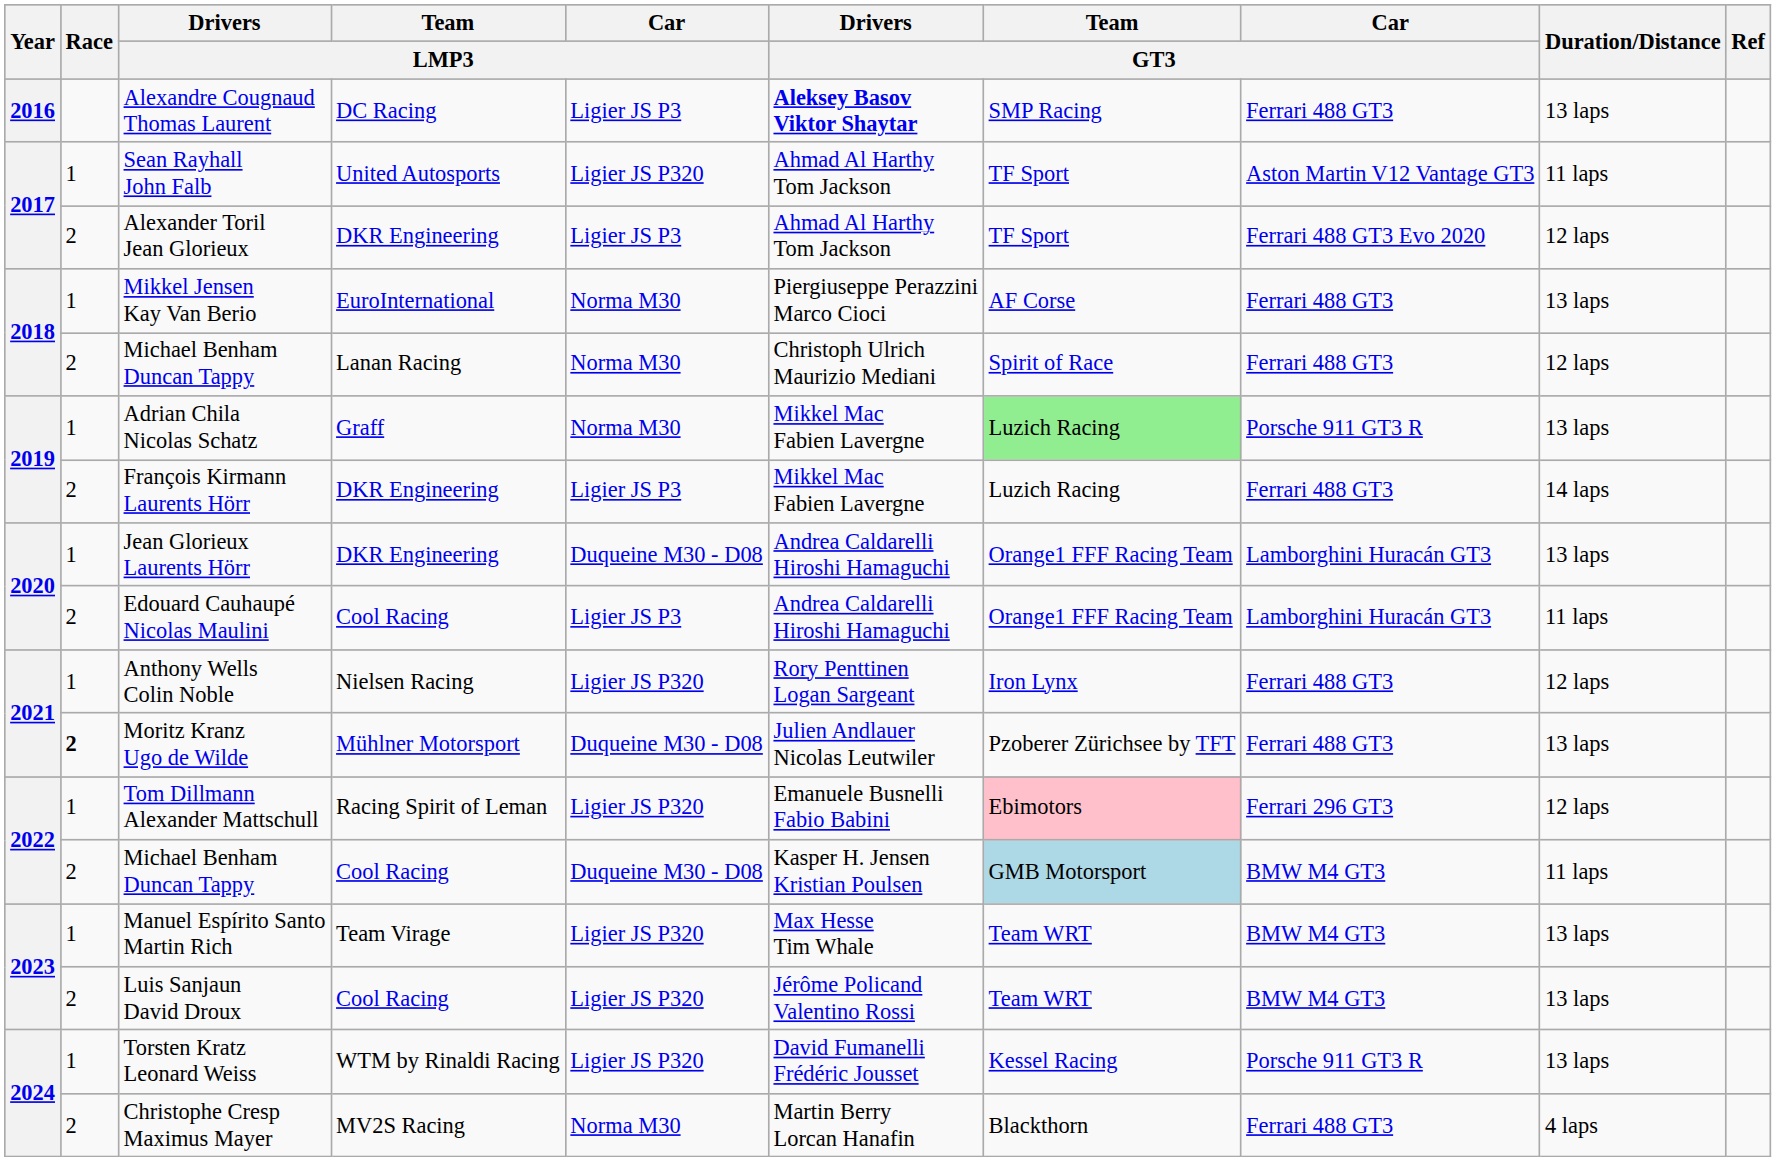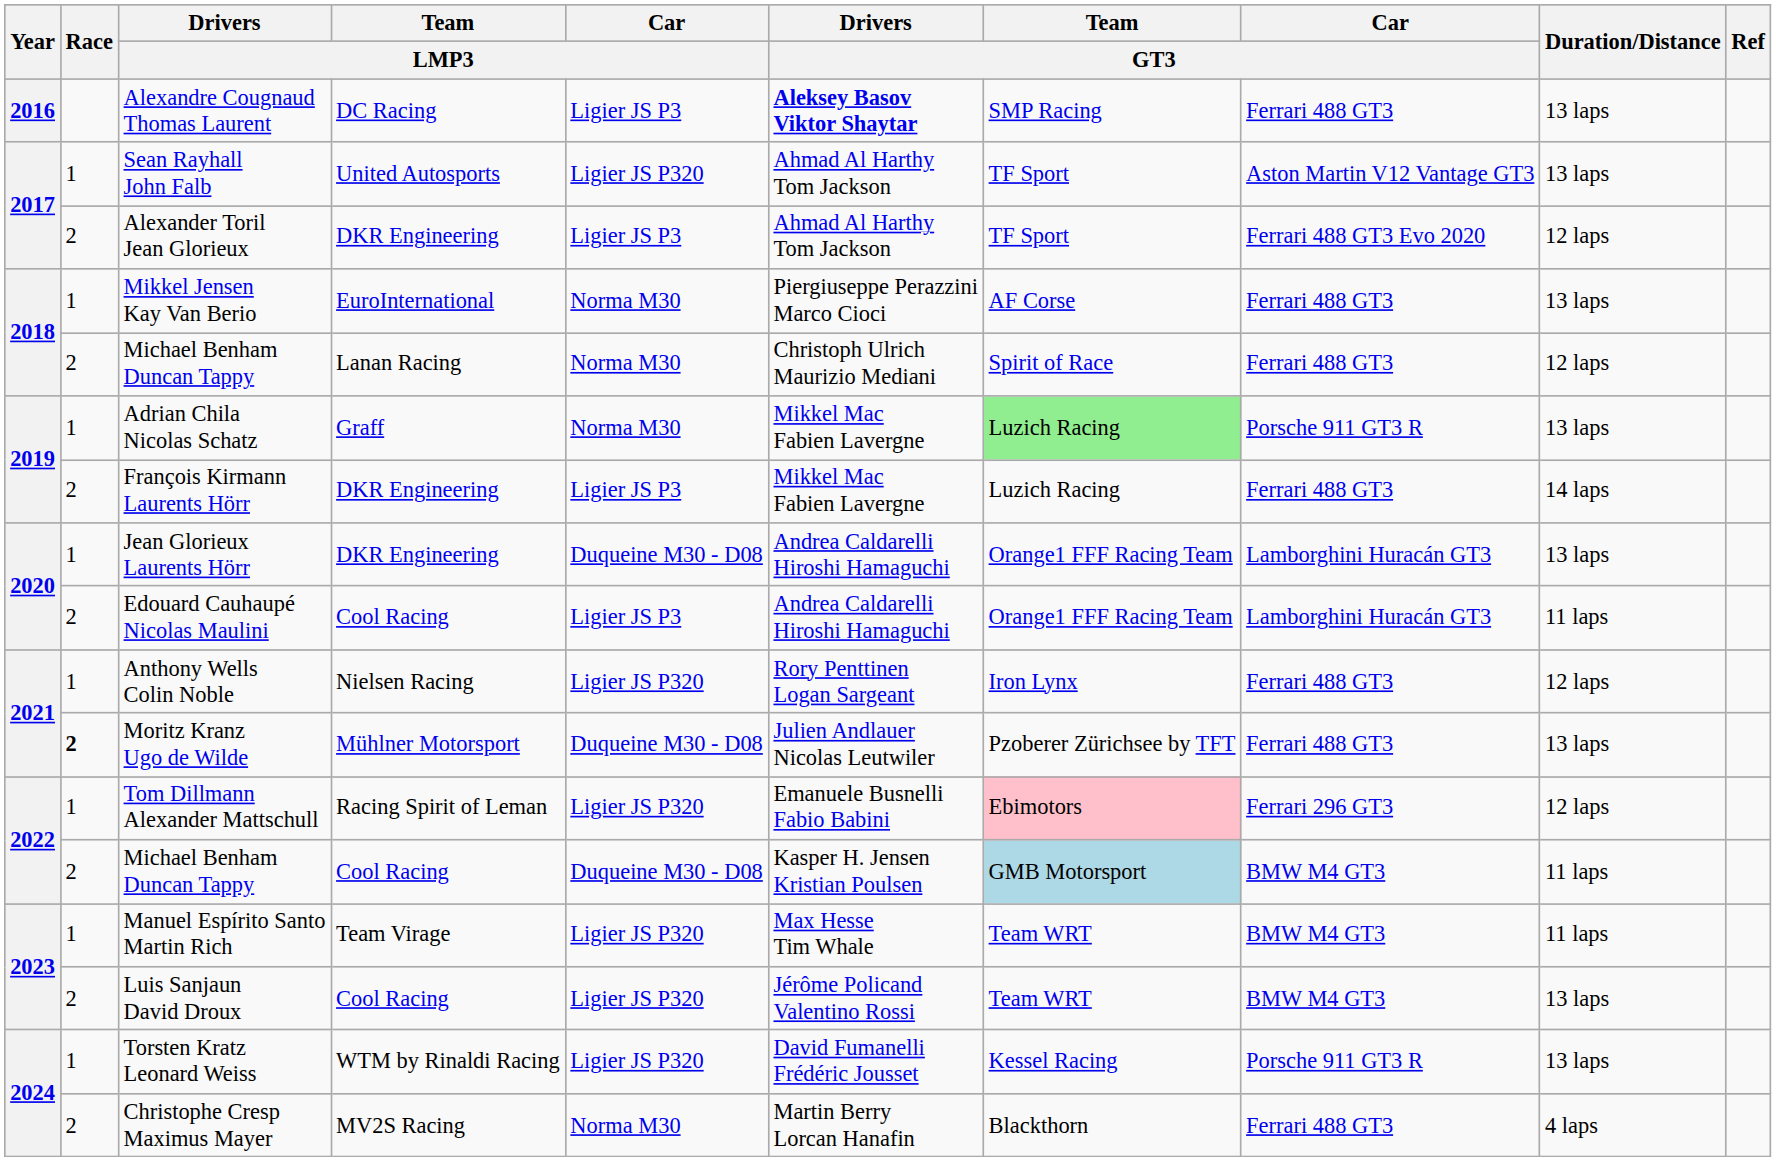 <table class="wikitable" style="font-size: 85%;">
 <tr>
 <th rowspan="2">Year</th>
 <th rowspan="2">Race</th>
 <th>Drivers</th>
 <th>Team</th>
 <th>Car</th>
 <th>Drivers</th>
 <th>Team</th>
 <th>Car</th>
 <th rowspan="2">Duration/Distance</th>
 <th rowspan="2">Ref</th>
 </tr>
 <tr>
 <th colspan="3">LMP3</th>
 <th colspan="3">GT3</th>
 </tr>
 <tr>
 <th><a href='#'>2016</a></th>
 <td></td>
 <td> <a href='#'>Alexandre Cougnaud</a><br> <a href='#'>Thomas Laurent</a></td>
 <td> <a href='#'>DC Racing</a></td>
 <td><a href='#'>Ligier JS P3</a></td>
 <td><strong> <a href='#'>Aleksey Basov</a><br> <a href='#'>Viktor Shaytar</a></strong></td>
 <td> <a href='#'>SMP Racing</a></td>
 <td><a href='#'>Ferrari 488 GT3</a></td>
 <td>13 laps</td>
 <td></td>
 </tr>
 <tr>
 <th rowspan="2"><a href='#'>2017</a></th>
 <td>1</td>
 <td> <a href='#'>Sean Rayhall</a><br> <a href='#'>John Falb</a></td>
 <td> <a href='#'>United Autosports</a></td>
 <td><a href='#'>Ligier JS P320</a></td>
 <td> <a href='#'>Ahmad Al Harthy</a><br> Tom Jackson</td>
 <td> <a href='#'>TF Sport</a></td>
 <td><a href='#'>Aston Martin V12 Vantage GT3</a></td>
-<td>11 laps</td>
+<td>13 laps</td>
 <td></td>
 </tr>
 <tr>
 <td>2</td>
 <td> Alexander Toril<br> Jean Glorieux</td>
 <td> <a href='#'>DKR Engineering</a></td>
 <td><a href='#'>Ligier JS P3</a></td>
 <td> <a href='#'>Ahmad Al Harthy</a><br> Tom Jackson</td>
 <td> <a href='#'>TF Sport</a></td>
 <td><a href='#'>Ferrari 488 GT3 Evo 2020</a></td>
 <td>12 laps</td>
 <td></td>
 </tr>
 <tr>
 <th rowspan="2"><a href='#'>2018</a></th>
 <td>1</td>
 <td> <a href='#'>Mikkel Jensen</a><br> Kay Van Berio</td>
 <td> <a href='#'>EuroInternational</a></td>
 <td><a href='#'>Norma M30</a></td>
 <td> Piergiuseppe Perazzini<br> Marco Cioci</td>
 <td> <a href='#'>AF Corse</a></td>
 <td><a href='#'>Ferrari 488 GT3</a></td>
 <td>13 laps</td>
 <td></td>
 </tr>
 <tr>
 <td>2</td>
 <td> Michael Benham<br> <a href='#'>Duncan Tappy</a></td>
 <td> Lanan Racing</td>
 <td><a href='#'>Norma M30</a></td>
 <td> Christoph Ulrich<br> Maurizio Mediani</td>
 <td> <a href='#'>Spirit of Race</a></td>
 <td><a href='#'>Ferrari 488 GT3</a></td>
 <td>12 laps</td>
 <td></td>
 </tr>
 <tr>
 <th rowspan="2"><a href='#'>2019</a></th>
 <td>1</td>
 <td> Adrian Chila<br> Nicolas Schatz</td>
 <td> <a href='#'>Graff</a></td>
 <td><a href='#'>Norma M30</a></td>
 <td> <a href='#'>Mikkel Mac</a><br> Fabien Lavergne</td>
 <td style="background: lightgreen;"> Luzich Racing</td>
 <td><a href='#'>Porsche 911 GT3 R</a></td>
 <td>13 laps</td>
 <td></td>
 </tr>
 <tr>
 <td>2</td>
 <td> François Kirmann<br> <a href='#'>Laurents Hörr</a></td>
 <td> <a href='#'>DKR Engineering</a></td>
 <td><a href='#'>Ligier JS P3</a></td>
 <td> <a href='#'>Mikkel Mac</a><br> Fabien Lavergne</td>
 <td> Luzich Racing</td>
 <td><a href='#'>Ferrari 488 GT3</a></td>
 <td>14 laps</td>
 <td></td>
 </tr>
 <tr>
 <th rowspan="2"><a href='#'>2020</a></th>
 <td>1</td>
 <td> Jean Glorieux<br> <a href='#'>Laurents Hörr</a></td>
 <td> <a href='#'>DKR Engineering</a></td>
 <td><a href='#'>Duqueine M30 - D08</a></td>
 <td> <a href='#'>Andrea Caldarelli</a><br> <a href='#'>Hiroshi Hamaguchi</a></td>
 <td> <a href='#'>Orange1 FFF Racing Team</a></td>
 <td><a href='#'>Lamborghini Huracán GT3</a></td>
 <td>13 laps</td>
 <td></td>
 </tr>
 <tr>
 <td>2</td>
 <td> Edouard Cauhaupé<br> <a href='#'>Nicolas Maulini</a></td>
 <td> <a href='#'>Cool Racing</a></td>
 <td><a href='#'>Ligier JS P3</a></td>
 <td> <a href='#'>Andrea Caldarelli</a><br> <a href='#'>Hiroshi Hamaguchi</a></td>
 <td> <a href='#'>Orange1 FFF Racing Team</a></td>
 <td><a href='#'>Lamborghini Huracán GT3</a></td>
 <td>11 laps</td>
 <td></td>
 </tr>
 <tr>
 <th rowspan="2"><a href='#'>2021</a></th>
 <td>1</td>
 <td> Anthony Wells<br> Colin Noble</td>
 <td> Nielsen Racing</td>
 <td><a href='#'>Ligier JS P320</a></td>
 <td> <a href='#'>Rory Penttinen</a><br> <a href='#'>Logan Sargeant</a></td>
 <td> <a href='#'>Iron Lynx</a></td>
 <td><a href='#'>Ferrari 488 GT3</a></td>
 <td>12 laps</td>
 <td></td>
 </tr>
 <tr>
 <td><strong>2</strong></td>
 <td> Moritz Kranz<br> <a href='#'>Ugo de Wilde</a></td>
 <td> <a href='#'>Mühlner Motorsport</a></td>
 <td><a href='#'>Duqueine M30 - D08</a></td>
 <td> <a href='#'>Julien Andlauer</a><br> Nicolas Leutwiler</td>
 <td> Pzoberer Zürichsee by <a href='#'>TFT</a></td>
 <td><a href='#'>Ferrari 488 GT3</a></td>
 <td>13 laps</td>
 <td></td>
 </tr>
 <tr>
 <th rowspan="2"><a href='#'>2022</a></th>
 <td>1</td>
 <td> <a href='#'>Tom Dillmann</a><br> Alexander Mattschull</td>
 <td> Racing Spirit of Leman</td>
 <td><a href='#'>Ligier JS P320</a></td>
 <td> Emanuele Busnelli<br> <a href='#'>Fabio Babini</a></td>
 <td style="background: pink;"> Ebimotors</td>
 <td><a href='#'>Ferrari 296 GT3</a></td>
 <td>12 laps</td>
 <td></td>
 </tr>
 <tr>
 <td>2</td>
 <td> Michael Benham<br> <a href='#'>Duncan Tappy</a></td>
 <td> <a href='#'>Cool Racing</a></td>
 <td><a href='#'>Duqueine M30 - D08</a></td>
 <td> Kasper H. Jensen<br> <a href='#'>Kristian Poulsen</a></td>
 <td style="background: lightblue;"> GMB Motorsport</td>
 <td><a href='#'>BMW M4 GT3</a></td>
 <td>11 laps</td>
 <td></td>
 </tr>
 <tr>
 <th rowspan="2"><a href='#'>2023</a></th>
 <td>1</td>
 <td> Manuel Espírito Santo<br> Martin Rich</td>
 <td> Team Virage</td>
 <td><a href='#'>Ligier JS P320</a></td>
 <td> <a href='#'>Max Hesse</a><br> Tim Whale</td>
 <td> <a href='#'>Team WRT</a></td>
 <td><a href='#'>BMW M4 GT3</a></td>
-<td>13 laps</td>
+<td>11 laps</td>
 <td></td>
 </tr>
 <tr>
 <td>2</td>
 <td> Luis Sanjaun<br> David Droux</td>
 <td> <a href='#'>Cool Racing</a></td>
 <td><a href='#'>Ligier JS P320</a></td>
 <td> <a href='#'>Jérôme Policand</a><br> <a href='#'>Valentino Rossi</a></td>
 <td> <a href='#'>Team WRT</a></td>
 <td><a href='#'>BMW M4 GT3</a></td>
 <td>13 laps</td>
 <td></td>
 </tr>
 <tr>
 <th rowspan="2"><a href='#'>2024</a></th>
 <td>1</td>
 <td> Torsten Kratz<br> Leonard Weiss</td>
 <td> WTM by Rinaldi Racing</td>
 <td><a href='#'>Ligier JS P320</a></td>
 <td> <a href='#'>David Fumanelli</a><br> <a href='#'>Frédéric Jousset</a></td>
 <td> <a href='#'>Kessel Racing</a></td>
 <td><a href='#'>Porsche 911 GT3 R</a></td>
 <td>13 laps</td>
 <td></td>
 </tr>
 <tr>
 <td>2</td>
 <td> Christophe Cresp<br> Maximus Mayer</td>
 <td> MV2S Racing</td>
 <td><a href='#'>Norma M30</a></td>
 <td> Martin Berry<br> Lorcan Hanafin</td>
 <td> Blackthorn</td>
 <td><a href='#'>Ferrari 488 GT3</a></td>
 <td>4 laps</td>
 <td></td>
 </tr>
 </table>
